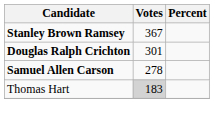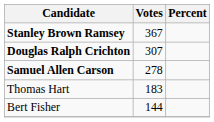 <table class="wikitable">
 <tr>
 <th>Candidate</th>
 <th>Votes</th>
 <th>Percent</th>
 </tr>
 <tr>
 <td style="font-weight:bold;">Stanley Brown Ramsey</td>
 <td style="text-align:right;">367</td>
 <td style="text-align:right;"></td>
 </tr>
 <tr>
 <td style="font-weight:bold;">Douglas Ralph Crichton</td>
-<td style="text-align:right;">301</td>
+<td style="text-align:right;">307</td>
 <td style="text-align:right;"></td>
 </tr>
 <tr>
 <td style="font-weight:bold;">Samuel Allen Carson</td>
 <td style="text-align:right;">278</td>
 <td style="text-align:right;"></td>
 </tr>
 <tr>
 <td>Thomas Hart</td>
-<td style="background: lightgrey; text-align:right;">183</td>
+<td style="text-align:right;">183</td>
+<td style="text-align:right;"></td>
+</tr>
+<tr>
+<td>Bert Fisher</td>
+<td style="text-align:right;">144</td>
 <td style="text-align:right;"></td>
 </tr>
 <tr>
 </tr>
 </table>
